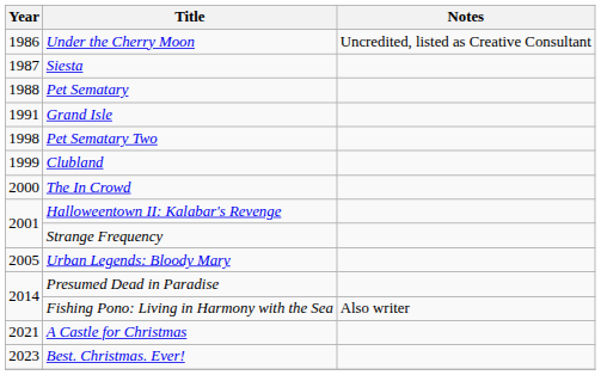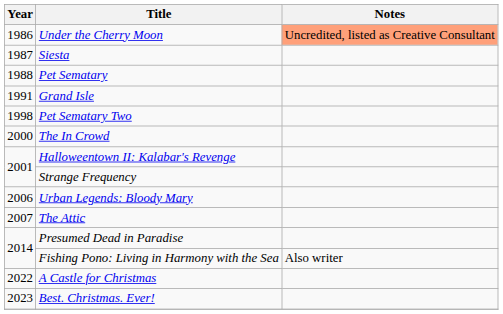 <table class="wikitable">
 <tr>
 <th>Year</th>
 <th>Title</th>
 <th>Notes</th>
 </tr>
 <tr>
 <td>1986</td>
 <td><em><a href='#'>Under the Cherry Moon</a></em></td>
-<td>Uncredited, listed as Creative Consultant</td>
+<td style="background: lightsalmon;">Uncredited, listed as Creative Consultant</td>
 </tr>
 <tr>
 <td>1987</td>
 <td><em><a href='#'>Siesta</a></em></td>
 <td></td>
 </tr>
 <tr>
 <td>1988</td>
 <td><em><a href='#'>Pet Sematary</a></em></td>
 <td></td>
 </tr>
 <tr>
 <td>1991</td>
 <td><em><a href='#'>Grand Isle</a></em></td>
 <td></td>
 </tr>
 <tr>
 <td>1998</td>
 <td><em><a href='#'>Pet Sematary Two</a></em></td>
 <td></td>
 </tr>
 <tr>
-<td>1999</td>
-<td><em><a href='#'>Clubland</a></em></td>
-<td></td>
-</tr>
-<tr>
 <td>2000</td>
 <td><em><a href='#'>The In Crowd</a></em></td>
 <td></td>
 </tr>
 <tr>
 <td rowspan="2">2001</td>
 <td><em><a href='#'>Halloweentown II: Kalabar's Revenge</a></em></td>
 <td></td>
 </tr>
 <tr>
 <td><em>Strange Frequency</em></td>
 <td></td>
 </tr>
 <tr>
-<td>2005</td>
+<td>2006</td>
 <td><em><a href='#'>Urban Legends: Bloody Mary</a></em></td>
+<td></td>
+</tr>
+<tr>
+<td>2007</td>
+<td><em><a href='#'>The Attic</a></em></td>
 <td></td>
 </tr>
 <tr>
 <td rowspan="2">2014</td>
 <td><em>Presumed Dead in Paradise</em></td>
 <td></td>
 </tr>
 <tr>
 <td><em>Fishing Pono: Living in Harmony with the Sea</em></td>
 <td>Also writer</td>
 </tr>
 <tr>
-<td>2021</td>
+<td>2022</td>
 <td><em><a href='#'>A Castle for Christmas</a></em></td>
 <td></td>
 </tr>
 <tr>
 <td>2023</td>
 <td><em><a href='#'>Best. Christmas. Ever!</a></em></td>
 <td></td>
 </tr>
 <tr>
 </tr>
 </table>
